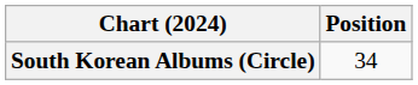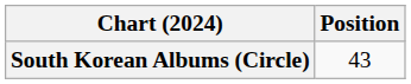 <table class="wikitable plainrowheaders" style="text-align:center">
 <tr>
 <th scope="col">Chart (2024)</th>
 <th scope="col">Position</th>
 </tr>
 <tr>
 <th scope="row">South Korean Albums (Circle)</th>
-<td>34</td>
+<td>43</td>
 </tr>
 </table>
